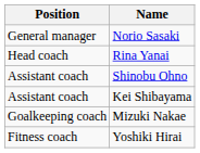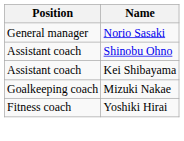 <table class="wikitable">
 <tr>
 <th>Position</th>
 <th>Name</th>
 </tr>
 <tr>
 <td>General manager</td>
 <td> <a href='#'>Norio Sasaki</a></td>
-</tr>
-<tr>
-<td>Head coach</td>
-<td> <a href='#'>Rina Yanai</a></td>
 </tr>
 <tr>
 <td>Assistant coach</td>
 <td> <a href='#'>Shinobu Ohno</a></td>
 </tr>
 <tr>
 <td>Assistant coach</td>
 <td> Kei Shibayama</td>
 </tr>
 <tr>
 <td>Goalkeeping coach</td>
 <td> Mizuki Nakae</td>
 </tr>
 <tr>
 <td>Fitness coach</td>
 <td> Yoshiki Hirai</td>
 </tr>
 </table>
